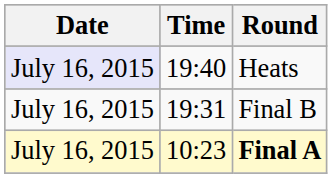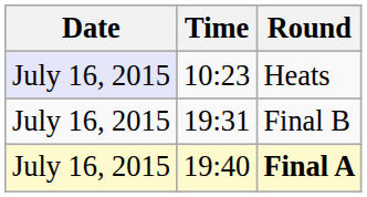 <table class="wikitable">
 <tr>
 <th>Date</th>
 <th>Time</th>
 <th>Round</th>
 </tr>
 <tr>
 <td style="background: lavender;">July 16, 2015</td>
-<td>19:40</td>
+<td>10:23</td>
 <td>Heats</td>
 </tr>
 <tr>
 <td>July 16, 2015</td>
 <td>19:31</td>
 <td>Final B</td>
 </tr>
 <tr style=background:lemonchiffon>
 <td>July 16, 2015</td>
-<td>10:23</td>
+<td>19:40</td>
 <td><strong>Final A</strong></td>
 </tr>
 </table>
